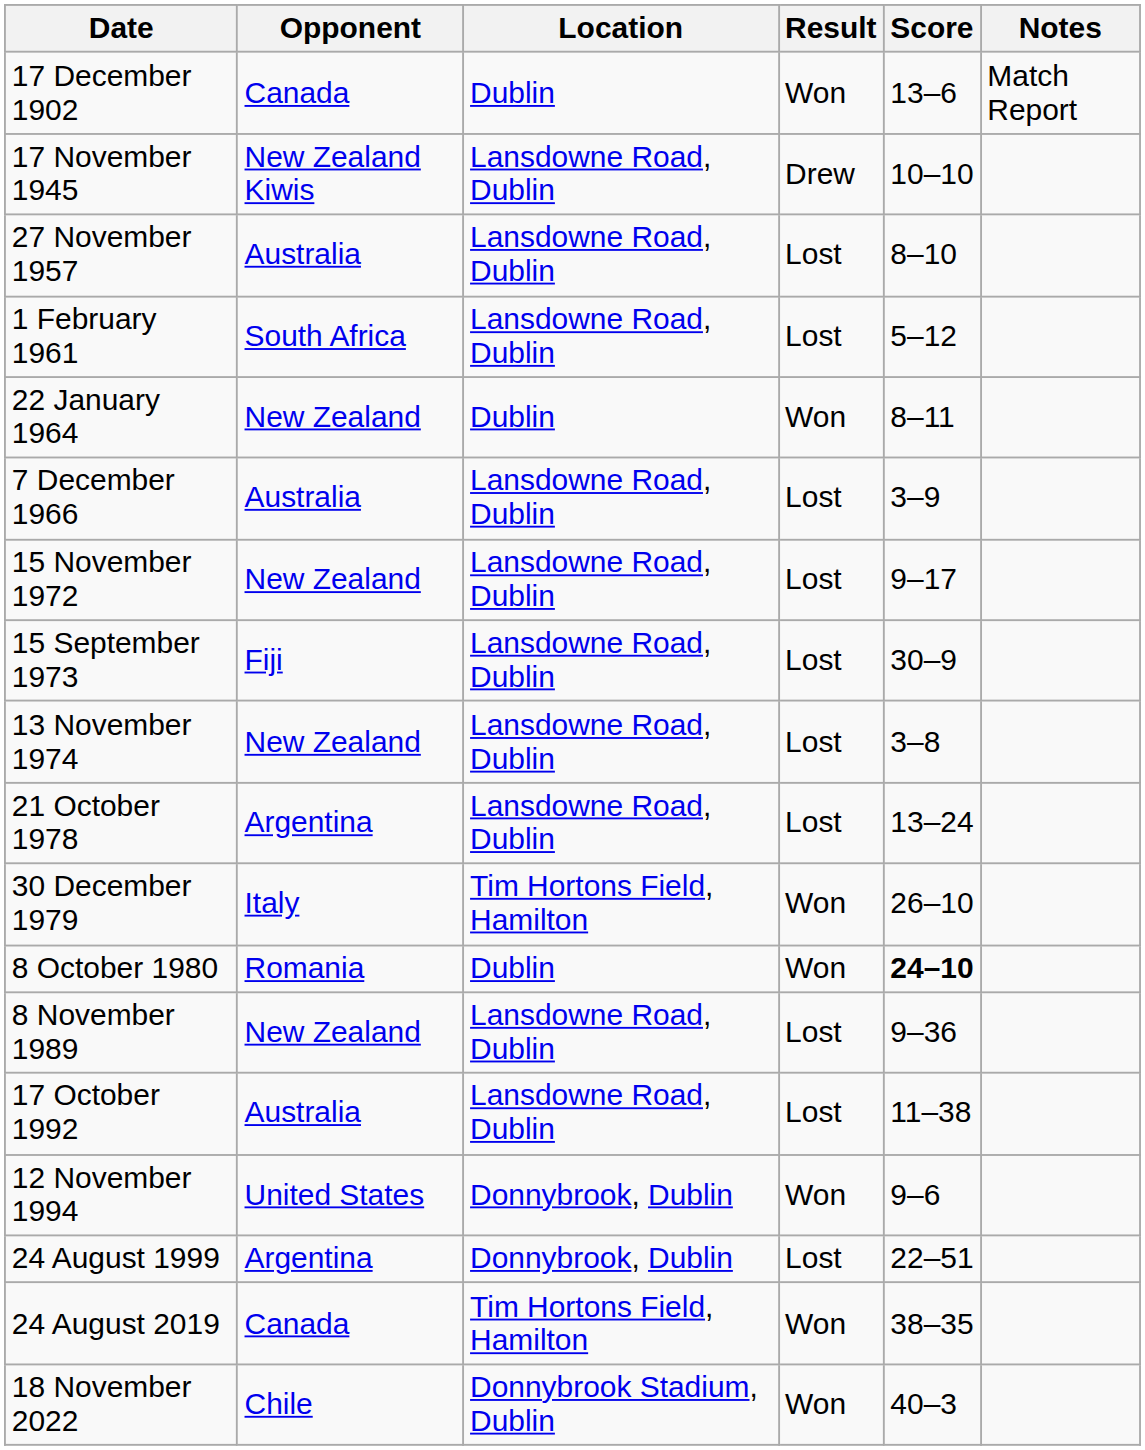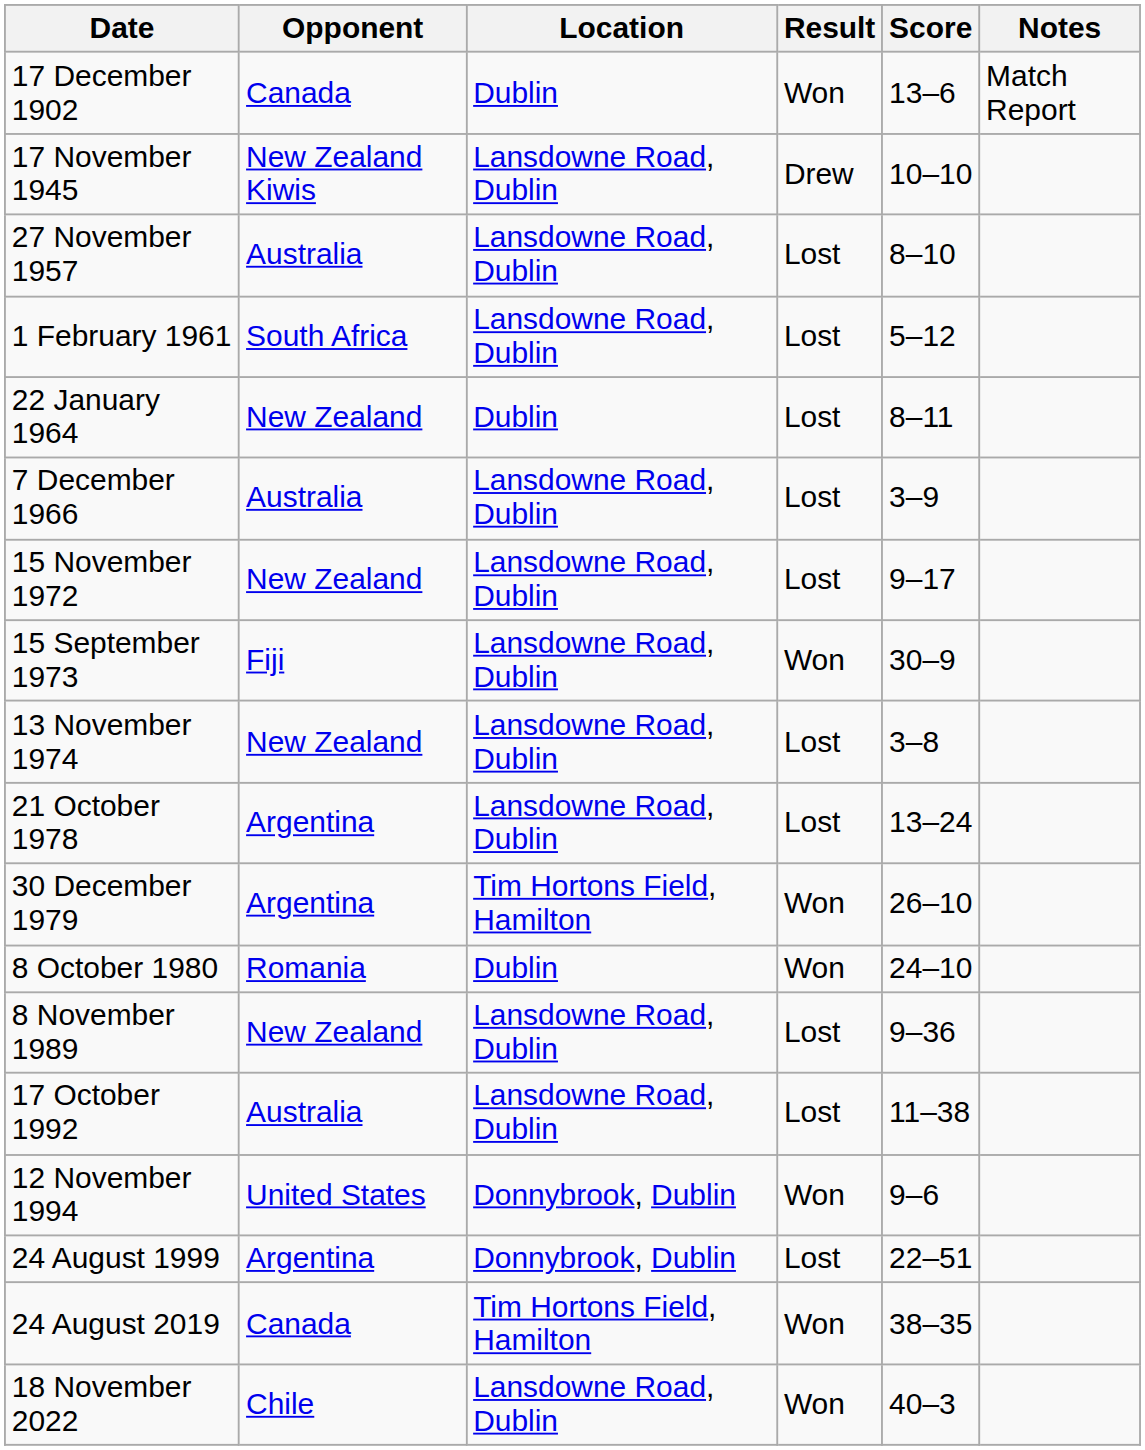 <table class="wikitable">
 <tr>
 <th>Date</th>
 <th>Opponent</th>
 <th>Location</th>
 <th>Result</th>
 <th>Score</th>
 <th>Notes</th>
 </tr>
 <tr>
 <td>17 December 1902</td>
 <td> <a href='#'>Canada</a></td>
 <td><a href='#'>Dublin</a></td>
 <td>Won</td>
 <td>13–6</td>
 <td>Match Report</td>
 </tr>
 <tr>
 <td>17 November 1945</td>
 <td> <a href='#'>New Zealand Kiwis</a></td>
 <td><a href='#'>Lansdowne Road</a>, <a href='#'>Dublin</a></td>
 <td>Drew</td>
 <td>10–10</td>
 <td></td>
 </tr>
 <tr>
 <td>27 November 1957</td>
 <td> <a href='#'>Australia</a></td>
 <td><a href='#'>Lansdowne Road</a>, <a href='#'>Dublin</a></td>
 <td>Lost</td>
 <td>8–10</td>
 <td><br></td>
 </tr>
 <tr>
 <td>1 February 1961</td>
 <td> <a href='#'>South Africa</a></td>
 <td><a href='#'>Lansdowne Road</a>, <a href='#'>Dublin</a></td>
 <td>Lost</td>
 <td>5–12</td>
 <td> <br> </td>
 </tr>
 <tr>
 <td>22 January 1964</td>
 <td> <a href='#'>New Zealand</a></td>
 <td><a href='#'>Dublin</a></td>
-<td>Won</td>
+<td>Lost</td>
 <td>8–11</td>
 <td> <br> </td>
 </tr>
 <tr>
 <td>7 December 1966</td>
 <td> <a href='#'>Australia</a></td>
 <td><a href='#'>Lansdowne Road</a>, <a href='#'>Dublin</a></td>
 <td>Lost</td>
 <td>3–9</td>
 <td></td>
 </tr>
 <tr>
 <td>15 November 1972</td>
 <td> <a href='#'>New Zealand</a></td>
 <td><a href='#'>Lansdowne Road</a>, <a href='#'>Dublin</a></td>
 <td>Lost</td>
 <td>9–17</td>
 <td></td>
 </tr>
 <tr>
 <td>15 September 1973</td>
 <td> <a href='#'>Fiji</a></td>
 <td><a href='#'>Lansdowne Road</a>, <a href='#'>Dublin</a></td>
-<td>Lost</td>
+<td>Won</td>
 <td>30–9</td>
 <td></td>
 </tr>
 <tr>
 <td>13 November 1974</td>
 <td> <a href='#'>New Zealand</a></td>
 <td><a href='#'>Lansdowne Road</a>, <a href='#'>Dublin</a></td>
 <td>Lost</td>
 <td>3–8</td>
 <td><br></td>
 </tr>
 <tr>
 <td>21 October 1978</td>
 <td> <a href='#'>Argentina</a></td>
 <td><a href='#'>Lansdowne Road</a>, <a href='#'>Dublin</a></td>
 <td>Lost</td>
 <td>13–24</td>
 <td></td>
 </tr>
 <tr>
 <td>30 December 1979</td>
-<td> <a href='#'>Italy</a></td>
+<td> <a href='#'>Argentina</a></td>
 <td><a href='#'>Tim Hortons Field</a>, <a href='#'>Hamilton</a></td>
 <td>Won</td>
 <td>26–10</td>
 <td></td>
 </tr>
 <tr>
 <td>8 October 1980</td>
 <td> <a href='#'>Romania</a></td>
 <td><a href='#'>Dublin</a></td>
 <td>Won</td>
-<td><strong>24–10</strong></td>
+<td>24–10</td>
 <td> <br> </td>
 </tr>
 <tr>
 <td>8 November 1989</td>
 <td> <a href='#'>New Zealand</a></td>
 <td><a href='#'>Lansdowne Road</a>, <a href='#'>Dublin</a></td>
 <td>Lost</td>
 <td>9–36</td>
 <td> <br> </td>
 </tr>
 <tr>
 <td>17 October 1992</td>
 <td> <a href='#'>Australia</a></td>
 <td><a href='#'>Lansdowne Road</a>, <a href='#'>Dublin</a></td>
 <td>Lost</td>
 <td>11–38</td>
 <td> <br> </td>
 </tr>
 <tr>
 <td>12 November 1994</td>
 <td> <a href='#'>United States</a></td>
 <td><a href='#'>Donnybrook</a>, <a href='#'>Dublin</a></td>
 <td>Won</td>
 <td>9–6</td>
 <td></td>
 </tr>
 <tr>
 <td>24 August 1999</td>
 <td> <a href='#'>Argentina</a></td>
 <td><a href='#'>Donnybrook</a>, <a href='#'>Dublin</a></td>
 <td>Lost</td>
 <td>22–51</td>
 <td></td>
 </tr>
 <tr>
 <td>24 August 2019</td>
 <td> <a href='#'>Canada</a></td>
 <td><a href='#'>Tim Hortons Field</a>, <a href='#'>Hamilton</a></td>
 <td>Won</td>
 <td>38–35</td>
 <td></td>
 </tr>
 <tr>
 <td>18 November 2022</td>
 <td> <a href='#'>Chile</a></td>
-<td><a href='#'>Donnybrook Stadium</a>, <a href='#'>Dublin</a></td>
+<td><a href='#'>Lansdowne Road</a>, <a href='#'>Dublin</a></td>
 <td>Won</td>
 <td>40–3</td>
 <td></td>
 </tr>
 </table>
